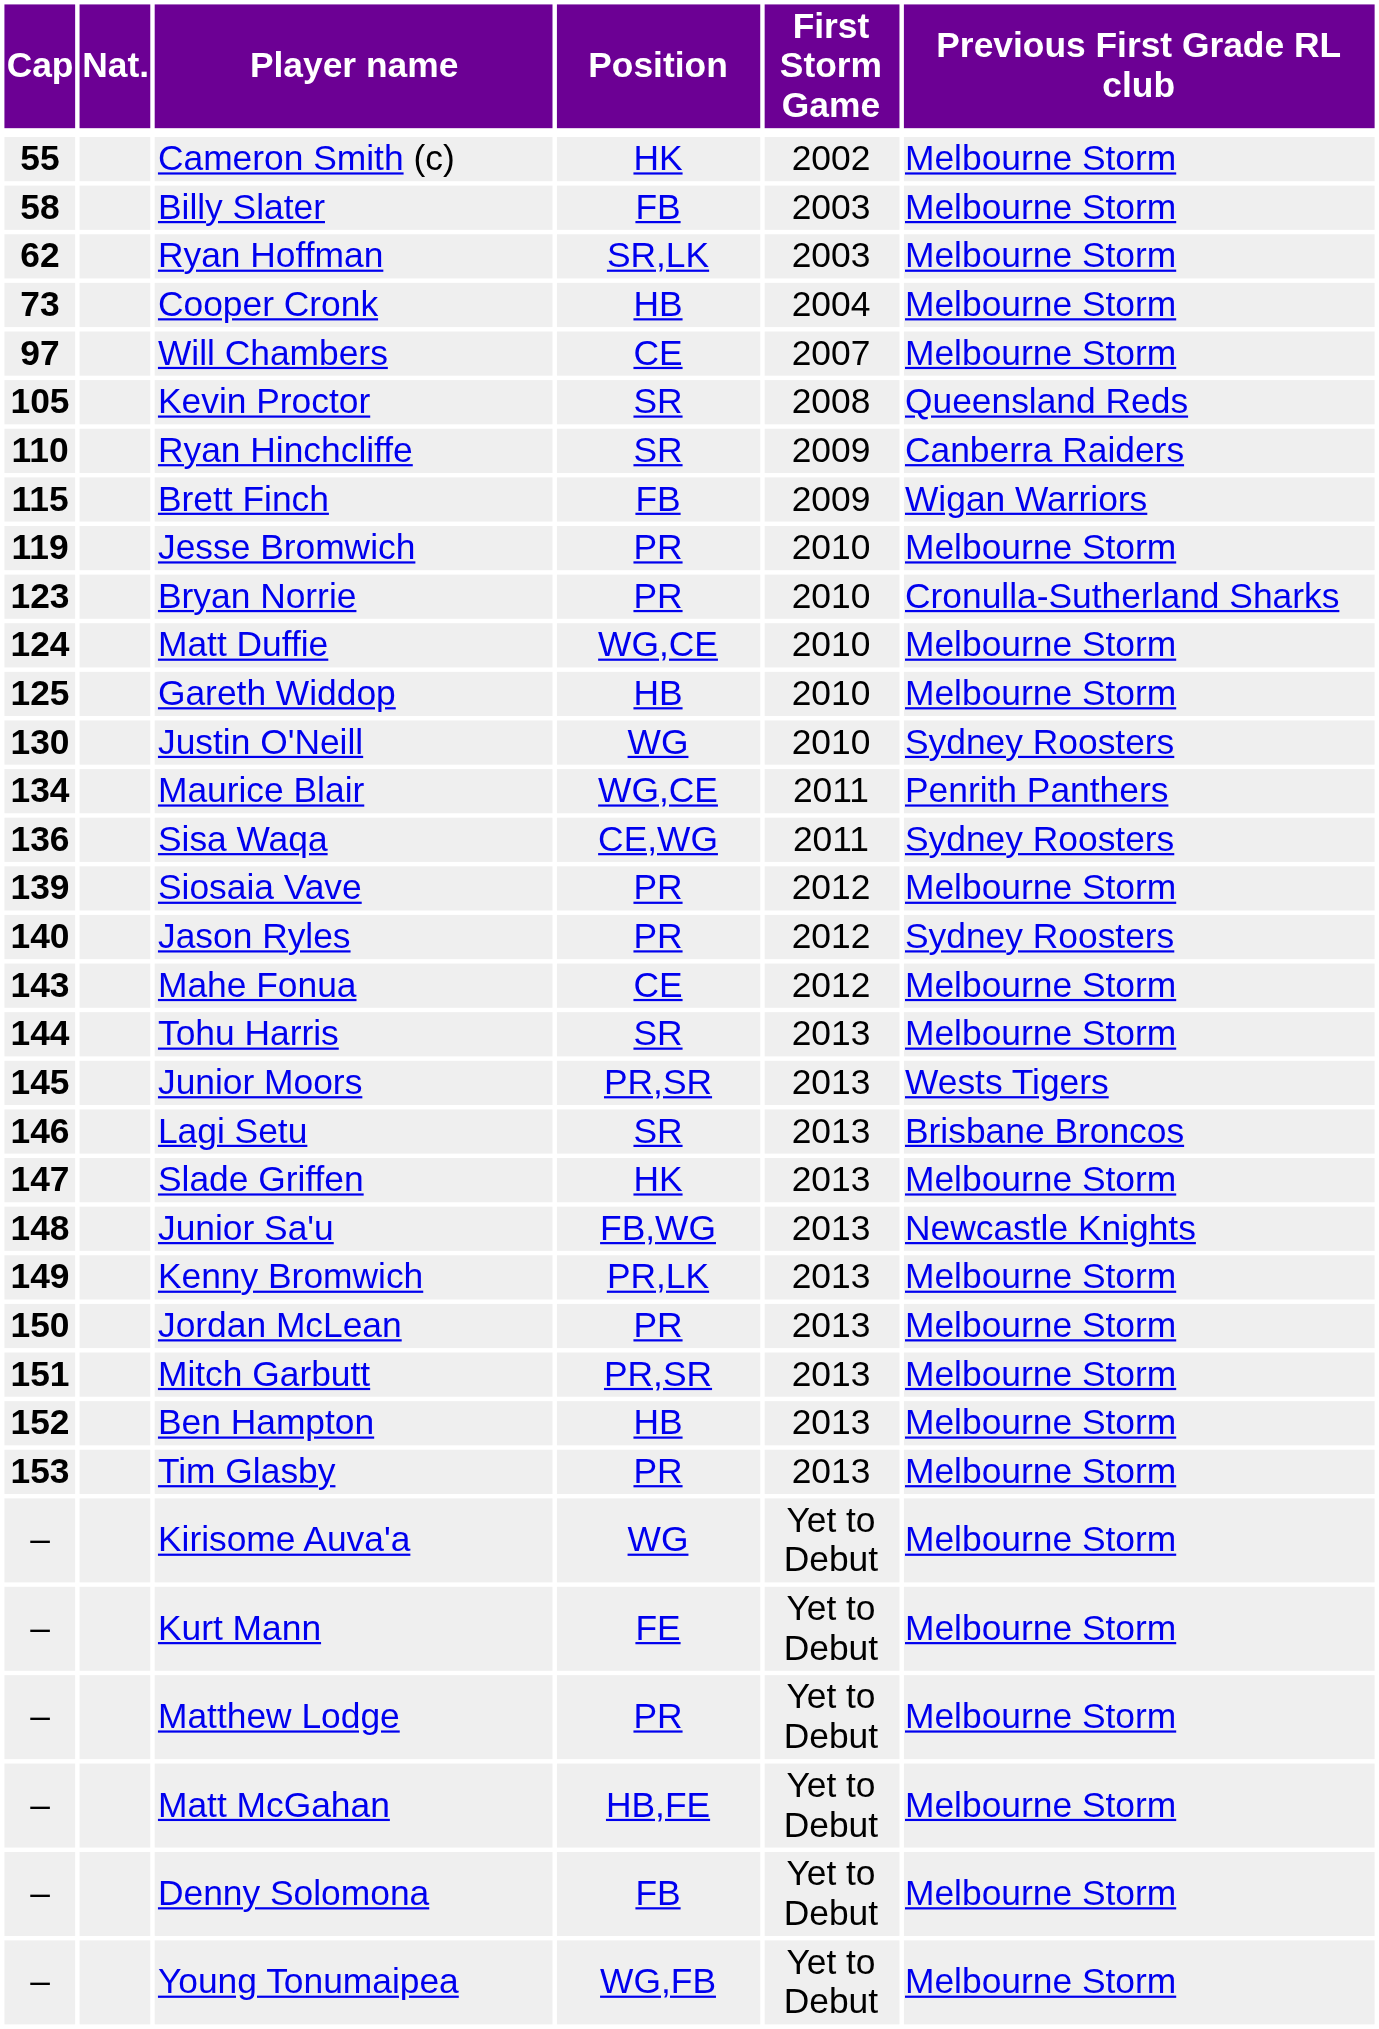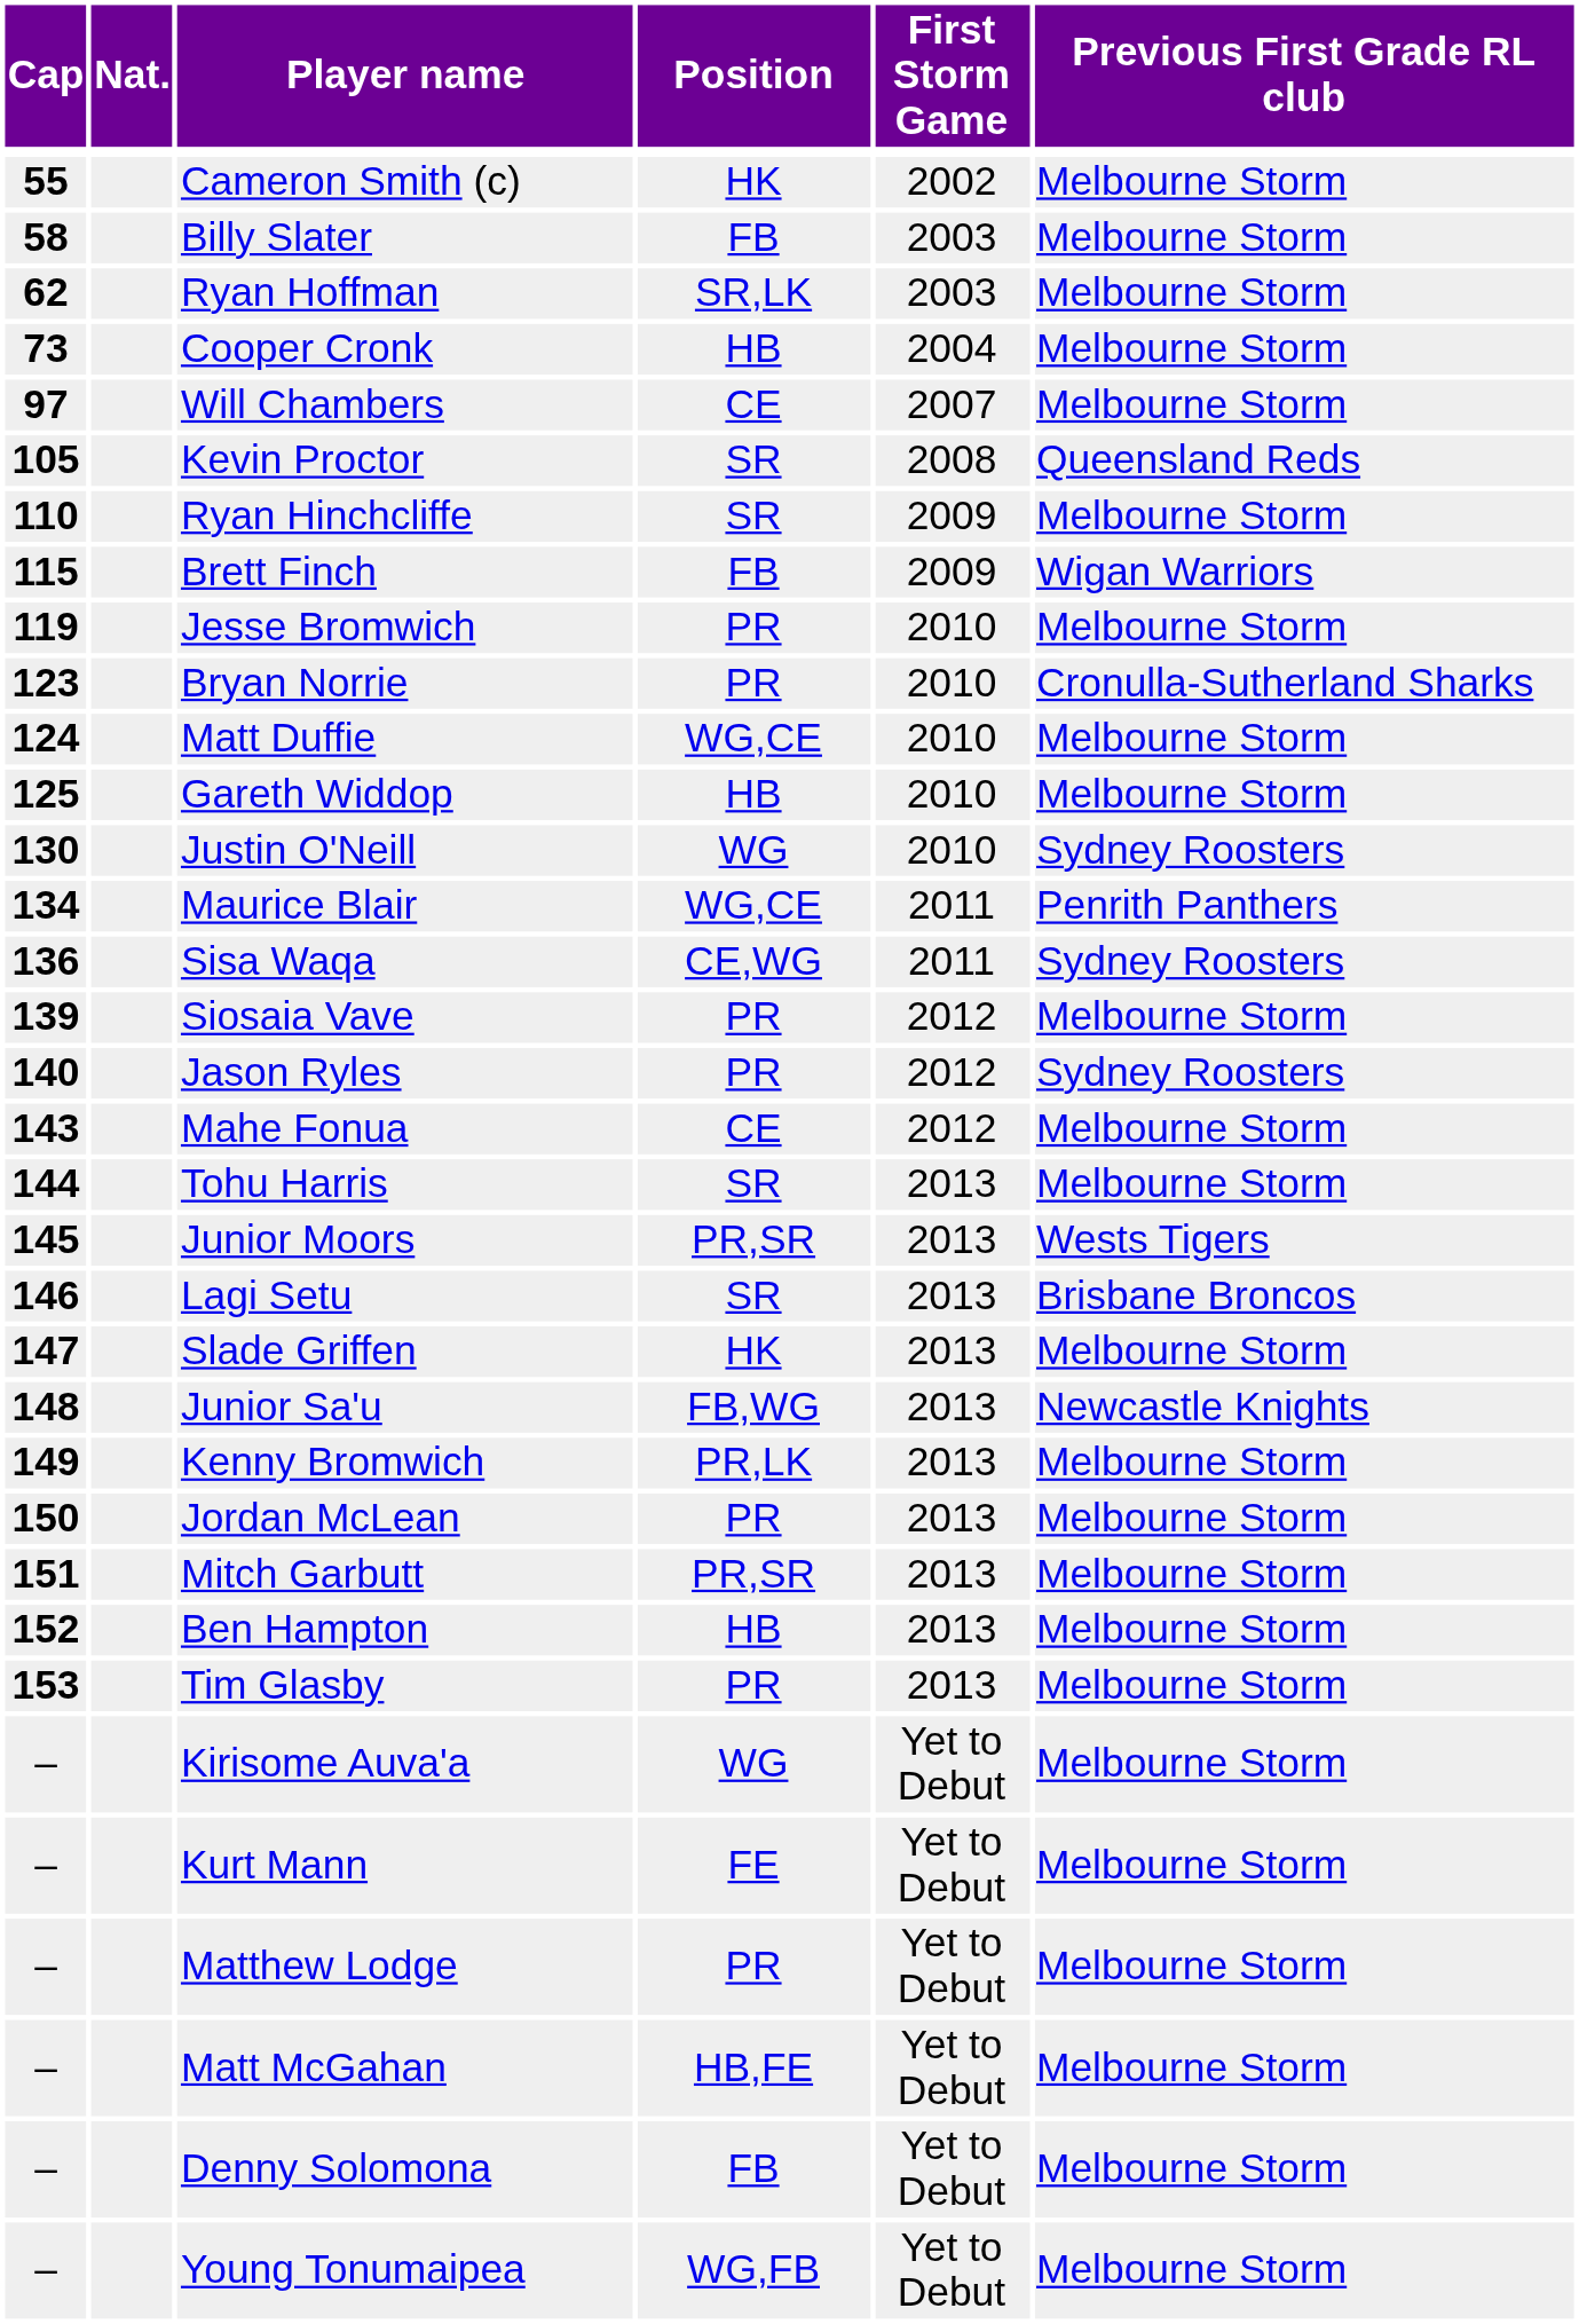 <table width=100%>
 <tr bgcolor=#6C0094 style="color:#FFFFFF">
 <th width=5%>Cap </th>
 <th width=1%>Nat.</th>
 <th !width=30%>Player name</th>
 <th width=15%>Position</th>
 <th width=10%>First Storm Game</th>
 <th width=35%>Previous First Grade RL club </th>
 </tr>
 <tr>
 </tr>
 <tr bgcolor=#EFEFEF>
 <td align=center><strong>55</strong></td>
 <td align=center></td>
 <td><a href='#'>Cameron Smith</a> (c)</td>
 <td align=center><a href='#'>HK</a></td>
 <td align=center>2002</td>
 <td> <a href='#'>Melbourne Storm</a></td>
 </tr>
 <tr bgcolor=#EFEFEF>
 <td align=center><strong>58</strong></td>
 <td align=center></td>
 <td><a href='#'>Billy Slater</a></td>
 <td align=center><a href='#'>FB</a></td>
 <td align=center>2003</td>
 <td> <a href='#'>Melbourne Storm</a></td>
 </tr>
 <tr bgcolor=#EFEFEF>
 <td align=center><strong>62</strong></td>
 <td align=center></td>
 <td><a href='#'>Ryan Hoffman</a></td>
 <td align=center><a href='#'>SR,LK</a></td>
 <td align=center>2003</td>
 <td> <a href='#'>Melbourne Storm</a></td>
 </tr>
 <tr bgcolor=#EFEFEF>
 <td align=center><strong>73</strong></td>
 <td align=center></td>
 <td><a href='#'>Cooper Cronk</a></td>
 <td align=center><a href='#'>HB</a></td>
 <td align=center>2004</td>
 <td> <a href='#'>Melbourne Storm</a></td>
 </tr>
 <tr bgcolor=#EFEFEF>
 <td align=center><strong>97</strong></td>
 <td align=center></td>
 <td><a href='#'>Will Chambers</a></td>
 <td align=center><a href='#'>CE</a></td>
 <td align=center>2007</td>
 <td> <a href='#'>Melbourne Storm</a></td>
 </tr>
 <tr bgcolor=#EFEFEF>
 <td align=center><strong>105</strong></td>
 <td align=center></td>
 <td><a href='#'>Kevin Proctor</a></td>
 <td align=center><a href='#'>SR</a></td>
 <td align=center>2008</td>
 <td> <a href='#'>Queensland Reds</a></td>
 </tr>
 <tr bgcolor=#EFEFEF>
 <td align=center><strong>110</strong></td>
 <td align=center></td>
 <td><a href='#'>Ryan Hinchcliffe</a></td>
 <td align=center><a href='#'>SR</a></td>
 <td align=center>2009</td>
-<td> <a href='#'>Canberra Raiders</a></td>
+<td> <a href='#'>Melbourne Storm</a></td>
 </tr>
 <tr bgcolor=#EFEFEF>
 <td align=center><strong>115</strong></td>
 <td align=center></td>
 <td><a href='#'>Brett Finch</a></td>
 <td align=center><a href='#'>FB</a></td>
 <td align=center>2009</td>
 <td> <a href='#'>Wigan Warriors</a></td>
 </tr>
 <tr bgcolor=#EFEFEF>
 <td align=center><strong>119</strong></td>
 <td align=center></td>
 <td><a href='#'>Jesse Bromwich</a></td>
 <td align=center><a href='#'>PR</a></td>
 <td align=center>2010</td>
 <td> <a href='#'>Melbourne Storm</a></td>
 </tr>
 <tr bgcolor=#EFEFEF>
 <td align=center><strong>123</strong></td>
 <td align=center></td>
 <td><a href='#'>Bryan Norrie</a></td>
 <td align=center><a href='#'>PR</a></td>
 <td align=center>2010</td>
 <td> <a href='#'>Cronulla-Sutherland Sharks</a></td>
 </tr>
 <tr bgcolor=#EFEFEF>
 <td align=center><strong>124</strong></td>
 <td align=center></td>
 <td><a href='#'>Matt Duffie</a></td>
 <td align=center><a href='#'>WG,CE</a></td>
 <td align=center>2010</td>
 <td> <a href='#'>Melbourne Storm</a></td>
 </tr>
 <tr bgcolor=#EFEFEF>
 <td align=center><strong>125</strong></td>
 <td align=center></td>
 <td><a href='#'>Gareth Widdop</a></td>
 <td align=center><a href='#'>HB</a></td>
 <td align=center>2010</td>
 <td> <a href='#'>Melbourne Storm</a></td>
 </tr>
 <tr bgcolor=#EFEFEF>
 <td align=center><strong>130</strong></td>
 <td align=center></td>
 <td><a href='#'>Justin O'Neill</a></td>
 <td align=center><a href='#'>WG</a></td>
 <td align=center>2010</td>
 <td> <a href='#'>Sydney Roosters</a></td>
 </tr>
 <tr bgcolor=#EFEFEF>
 <td align=center><strong>134</strong></td>
 <td align=center></td>
 <td><a href='#'>Maurice Blair</a></td>
 <td align=center><a href='#'>WG,CE</a></td>
 <td align=center>2011</td>
 <td> <a href='#'>Penrith Panthers</a></td>
 </tr>
 <tr bgcolor=#EFEFEF>
 <td align=center><strong>136</strong></td>
 <td align=center></td>
 <td><a href='#'>Sisa Waqa</a></td>
 <td align=center><a href='#'>CE,WG</a></td>
 <td align=center>2011</td>
 <td> <a href='#'>Sydney Roosters</a></td>
 </tr>
 <tr bgcolor=#EFEFEF>
 <td align=center><strong>139</strong></td>
 <td align=center></td>
 <td><a href='#'>Siosaia Vave</a></td>
 <td align=center><a href='#'>PR</a></td>
 <td align=center>2012</td>
 <td> <a href='#'>Melbourne Storm</a></td>
 </tr>
 <tr bgcolor=#EFEFEF>
 <td align=center><strong>140</strong></td>
 <td align=center></td>
 <td><a href='#'>Jason Ryles</a></td>
 <td align=center><a href='#'>PR</a></td>
 <td align=center>2012</td>
 <td> <a href='#'>Sydney Roosters</a></td>
 </tr>
 <tr bgcolor=#EFEFEF>
 <td align=center><strong>143</strong></td>
 <td align=center></td>
 <td><a href='#'>Mahe Fonua</a></td>
 <td align=center><a href='#'>CE</a></td>
 <td align=center>2012</td>
 <td> <a href='#'>Melbourne Storm</a></td>
 </tr>
 <tr bgcolor=#EFEFEF>
 <td align=center><strong>144</strong></td>
 <td align=center></td>
 <td><a href='#'>Tohu Harris</a></td>
 <td align=center><a href='#'>SR</a></td>
 <td align=center>2013</td>
 <td> <a href='#'>Melbourne Storm</a></td>
 </tr>
 <tr bgcolor=#EFEFEF>
 <td align=center><strong>145</strong></td>
 <td align=center></td>
 <td><a href='#'>Junior Moors</a></td>
 <td align=center><a href='#'>PR,SR</a></td>
 <td align=center>2013</td>
 <td> <a href='#'>Wests Tigers</a></td>
 </tr>
 <tr bgcolor=#EFEFEF>
 <td align=center><strong>146</strong></td>
 <td align=center></td>
 <td><a href='#'>Lagi Setu</a></td>
 <td align=center><a href='#'>SR</a></td>
 <td align=center>2013</td>
 <td> <a href='#'>Brisbane Broncos</a></td>
 </tr>
 <tr bgcolor=#EFEFEF>
 <td align=center><strong>147</strong></td>
 <td align=center></td>
 <td><a href='#'>Slade Griffen</a></td>
 <td align=center><a href='#'>HK</a></td>
 <td align=center>2013</td>
 <td> <a href='#'>Melbourne Storm</a></td>
 </tr>
 <tr bgcolor=#EFEFEF>
 <td align=center><strong>148</strong></td>
 <td align=center></td>
 <td><a href='#'>Junior Sa'u</a></td>
 <td align=center><a href='#'>FB,WG</a></td>
 <td align=center>2013</td>
 <td> <a href='#'>Newcastle Knights</a></td>
 </tr>
 <tr bgcolor=#EFEFEF>
 <td align=center><strong>149</strong></td>
 <td align=center></td>
 <td><a href='#'>Kenny Bromwich</a></td>
 <td align=center><a href='#'>PR,LK</a></td>
 <td align=center>2013</td>
 <td> <a href='#'>Melbourne Storm</a></td>
 </tr>
 <tr bgcolor=#EFEFEF>
 <td align=center><strong>150</strong></td>
 <td align=center></td>
 <td><a href='#'>Jordan McLean</a></td>
 <td align=center><a href='#'>PR</a></td>
 <td align=center>2013</td>
 <td> <a href='#'>Melbourne Storm</a></td>
 </tr>
 <tr bgcolor=#EFEFEF>
 <td align=center><strong>151</strong></td>
 <td align=center></td>
 <td><a href='#'>Mitch Garbutt</a></td>
 <td align=center><a href='#'>PR,SR</a></td>
 <td align=center>2013</td>
 <td> <a href='#'>Melbourne Storm</a></td>
 </tr>
 <tr bgcolor=#EFEFEF>
 <td align=center><strong>152</strong></td>
 <td align=center></td>
 <td><a href='#'>Ben Hampton</a></td>
 <td align=center><a href='#'>HB</a></td>
 <td align=center>2013</td>
 <td> <a href='#'>Melbourne Storm</a></td>
 </tr>
 <tr bgcolor=#EFEFEF>
 <td align=center><strong>153</strong></td>
 <td align=center></td>
 <td><a href='#'>Tim Glasby</a></td>
 <td align=center><a href='#'>PR</a></td>
 <td align=center>2013</td>
 <td> <a href='#'>Melbourne Storm</a></td>
 </tr>
 <tr bgcolor=#EFEFEF>
 <td align=center>–</td>
 <td align=center></td>
 <td><a href='#'>Kirisome Auva'a</a></td>
 <td align=center><a href='#'>WG</a></td>
 <td align=center>Yet to Debut</td>
 <td> <a href='#'>Melbourne Storm</a></td>
 </tr>
 <tr bgcolor=#EFEFEF>
 <td align=center>–</td>
 <td align=center></td>
 <td><a href='#'>Kurt Mann</a></td>
 <td align=center><a href='#'>FE</a></td>
 <td align=center>Yet to Debut</td>
 <td> <a href='#'>Melbourne Storm</a></td>
 </tr>
 <tr bgcolor=#EFEFEF>
 <td align=center>–</td>
 <td align=center></td>
 <td><a href='#'>Matthew Lodge</a></td>
 <td align=center><a href='#'>PR</a></td>
 <td align=center>Yet to Debut</td>
 <td> <a href='#'>Melbourne Storm</a></td>
 </tr>
 <tr bgcolor=#EFEFEF>
 <td align=center>–</td>
 <td align=center></td>
 <td><a href='#'>Matt McGahan</a></td>
 <td align=center><a href='#'>HB,FE</a></td>
 <td align=center>Yet to Debut</td>
 <td> <a href='#'>Melbourne Storm</a></td>
 </tr>
 <tr bgcolor=#EFEFEF>
 <td align=center>–</td>
 <td align=center></td>
 <td><a href='#'>Denny Solomona</a></td>
 <td align=center><a href='#'>FB</a></td>
 <td align=center>Yet to Debut</td>
 <td> <a href='#'>Melbourne Storm</a></td>
 </tr>
 <tr bgcolor=#EFEFEF>
 <td align=center>–</td>
 <td align=center></td>
 <td><a href='#'>Young Tonumaipea</a></td>
 <td align=center><a href='#'>WG,FB</a></td>
 <td align=center>Yet to Debut</td>
 <td> <a href='#'>Melbourne Storm</a></td>
 </tr>
 </table>
